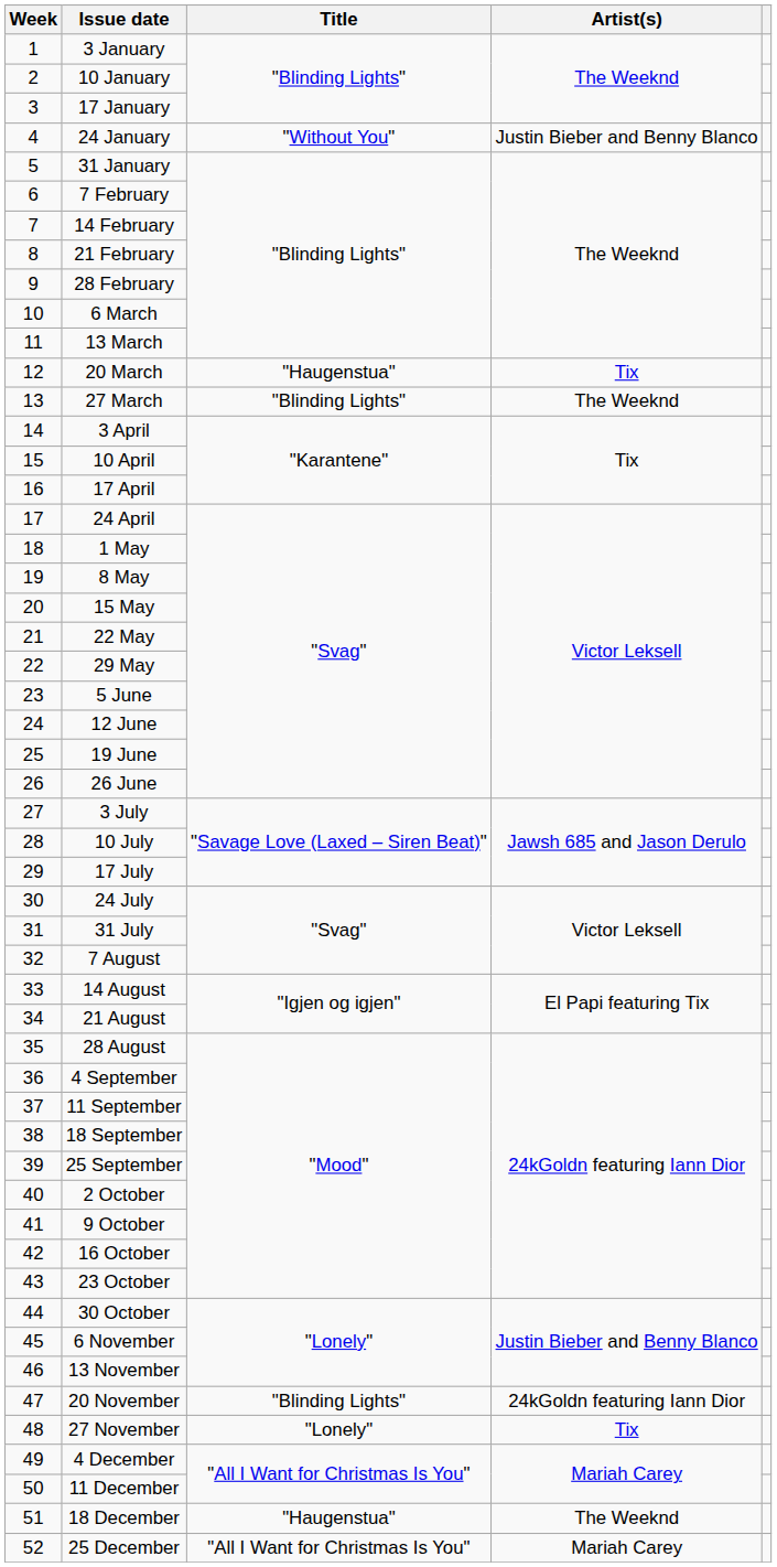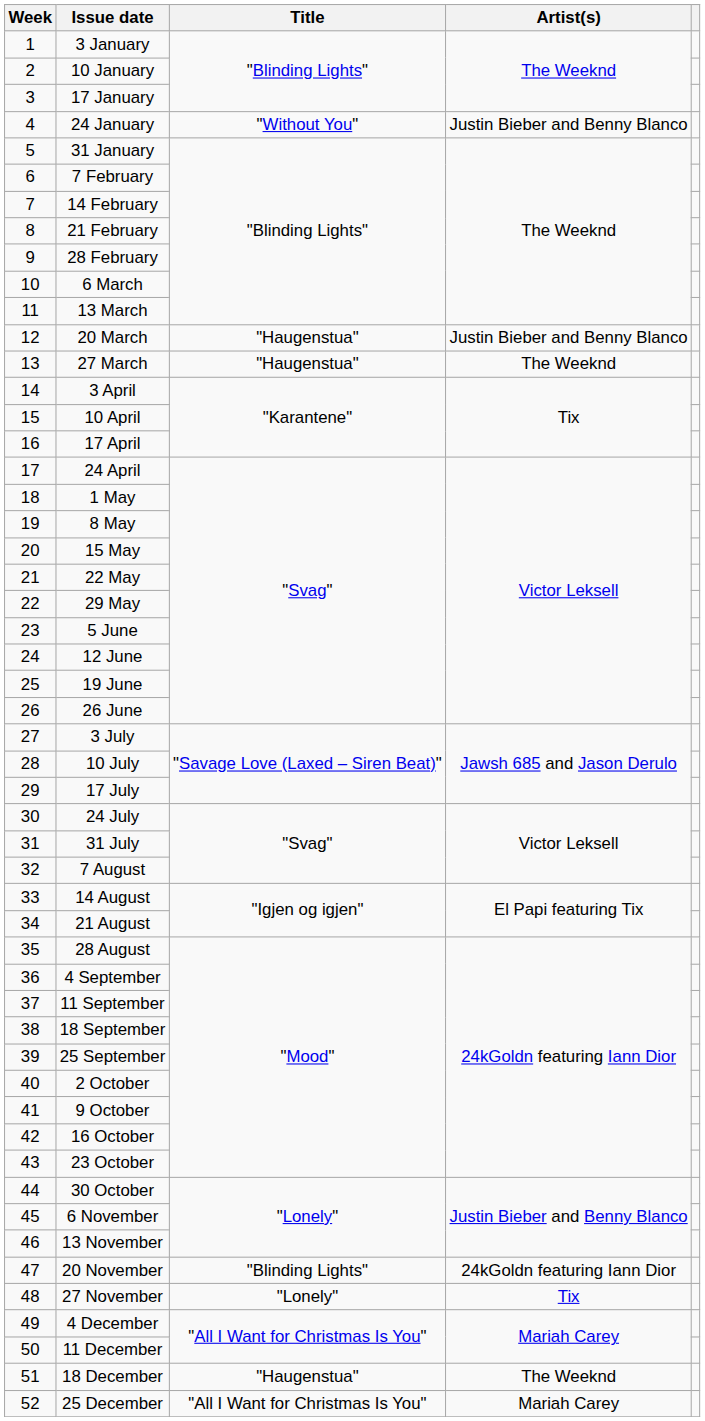 <table class="wikitable" style="text-align:center;">
 <tr>
 <th>Week</th>
 <th>Issue date</th>
 <th>Title</th>
 <th>Artist(s)</th>
 <th></th>
 </tr>
 <tr>
 <td>1</td>
 <td>3 January</td>
 <td rowspan=3>"<a href='#'>Blinding Lights</a>"</td>
 <td rowspan=3><a href='#'>The Weeknd</a></td>
 <td></td>
 </tr>
 <tr>
 <td>2</td>
 <td>10 January</td>
 <td></td>
 </tr>
 <tr>
 <td>3</td>
 <td>17 January</td>
 <td></td>
 </tr>
 <tr>
 <td>4</td>
 <td>24 January</td>
 <td>"<a href='#'>Without You</a>"</td>
 <td>Justin Bieber and Benny Blanco</td>
 <td></td>
 </tr>
 <tr>
 <td>5</td>
 <td>31 January</td>
 <td rowspan=7>"Blinding Lights"</td>
 <td rowspan=7>The Weeknd</td>
 <td></td>
 </tr>
 <tr>
 <td>6</td>
 <td>7 February</td>
 <td></td>
 </tr>
 <tr>
 <td>7</td>
 <td>14 February</td>
 <td></td>
 </tr>
 <tr>
 <td>8</td>
 <td>21 February</td>
 <td></td>
 </tr>
 <tr>
 <td>9</td>
 <td>28 February</td>
 <td></td>
 </tr>
 <tr>
 <td>10</td>
 <td>6 March</td>
 <td></td>
 </tr>
 <tr>
 <td>11</td>
 <td>13 March</td>
 <td></td>
 </tr>
 <tr>
 <td>12</td>
 <td>20 March</td>
 <td>"Haugenstua"</td>
-<td><a href='#'>Tix</a></td>
+<td>Justin Bieber and Benny Blanco</td>
 <td></td>
 </tr>
 <tr>
 <td>13</td>
 <td>27 March</td>
-<td>"Blinding Lights"</td>
+<td>"Haugenstua"</td>
 <td>The Weeknd</td>
 <td></td>
 </tr>
 <tr>
 <td>14</td>
 <td>3 April</td>
 <td rowspan=3>"Karantene"</td>
 <td rowspan=3>Tix</td>
 <td></td>
 </tr>
 <tr>
 <td>15</td>
 <td>10 April</td>
 <td></td>
 </tr>
 <tr>
 <td>16</td>
 <td>17 April</td>
 <td></td>
 </tr>
 <tr>
 <td>17</td>
 <td>24 April</td>
 <td rowspan=10>"<a href='#'>Svag</a>"</td>
 <td rowspan=10><a href='#'>Victor Leksell</a></td>
 <td></td>
 </tr>
 <tr>
 <td>18</td>
 <td>1 May</td>
 <td></td>
 </tr>
 <tr>
 <td>19</td>
 <td>8 May</td>
 <td></td>
 </tr>
 <tr>
 <td>20</td>
 <td>15 May</td>
 <td></td>
 </tr>
 <tr>
 <td>21</td>
 <td>22 May</td>
 <td></td>
 </tr>
 <tr>
 <td>22</td>
 <td>29 May</td>
 <td></td>
 </tr>
 <tr>
 <td>23</td>
 <td>5 June</td>
 <td></td>
 </tr>
 <tr>
 <td>24</td>
 <td>12 June</td>
 <td></td>
 </tr>
 <tr>
 <td>25</td>
 <td>19 June</td>
 <td></td>
 </tr>
 <tr>
 <td>26</td>
 <td>26 June</td>
 <td></td>
 </tr>
 <tr>
 <td>27</td>
 <td>3 July</td>
 <td rowspan="3">"<a href='#'>Savage Love (Laxed – Siren Beat)</a>"</td>
 <td rowspan="3"><a href='#'>Jawsh 685</a> and <a href='#'>Jason Derulo</a></td>
 <td></td>
 </tr>
 <tr>
 <td>28</td>
 <td>10 July</td>
 <td></td>
 </tr>
 <tr>
 <td>29</td>
 <td>17 July</td>
 <td></td>
 </tr>
 <tr>
 <td>30</td>
 <td>24 July</td>
 <td rowspan=3>"Svag"</td>
 <td rowspan=3>Victor Leksell</td>
 <td></td>
 </tr>
 <tr>
 <td>31</td>
 <td>31 July</td>
 <td></td>
 </tr>
 <tr>
 <td>32</td>
 <td>7 August</td>
 <td></td>
 </tr>
 <tr>
 <td>33</td>
 <td>14 August</td>
 <td rowspan=2>"Igjen og igjen"</td>
 <td rowspan=2>El Papi featuring Tix</td>
 <td></td>
 </tr>
 <tr>
 <td>34</td>
 <td>21 August</td>
 <td></td>
 </tr>
 <tr>
 <td>35</td>
 <td>28 August</td>
 <td rowspan="9">"<a href='#'>Mood</a>"</td>
 <td rowspan="9"><a href='#'>24kGoldn</a> featuring <a href='#'>Iann Dior</a></td>
 <td></td>
 </tr>
 <tr>
 <td>36</td>
 <td>4 September</td>
 <td></td>
 </tr>
 <tr>
 <td>37</td>
 <td>11 September</td>
 <td></td>
 </tr>
 <tr>
 <td>38</td>
 <td>18 September</td>
 <td></td>
 </tr>
 <tr>
 <td>39</td>
 <td>25 September</td>
 <td></td>
 </tr>
 <tr>
 <td>40</td>
 <td>2 October</td>
 <td></td>
 </tr>
 <tr>
 <td>41</td>
 <td>9 October</td>
 <td></td>
 </tr>
 <tr>
 <td>42</td>
 <td>16 October</td>
 <td></td>
 </tr>
 <tr>
 <td>43</td>
 <td>23 October</td>
 <td></td>
 </tr>
 <tr>
 <td>44</td>
 <td>30 October</td>
 <td rowspan=3>"<a href='#'>Lonely</a>"</td>
 <td rowspan=3><a href='#'>Justin Bieber</a> and <a href='#'>Benny Blanco</a></td>
 <td></td>
 </tr>
 <tr>
 <td>45</td>
 <td>6 November</td>
 <td></td>
 </tr>
 <tr>
 <td>46</td>
 <td>13 November</td>
 <td></td>
 </tr>
 <tr>
 <td>47</td>
 <td>20 November</td>
 <td>"Blinding Lights"</td>
 <td>24kGoldn featuring Iann Dior</td>
 <td></td>
 </tr>
 <tr>
 <td>48</td>
 <td>27 November</td>
 <td>"Lonely"</td>
 <td><a href='#'>Tix</a></td>
 <td></td>
 </tr>
 <tr>
 <td>49</td>
 <td>4 December</td>
 <td rowspan=2>"<a href='#'>All I Want for Christmas Is You</a>"</td>
 <td rowspan=2><a href='#'>Mariah Carey</a></td>
 <td></td>
 </tr>
 <tr>
 <td>50</td>
 <td>11 December</td>
 <td></td>
 </tr>
 <tr>
 <td>51</td>
 <td>18 December</td>
 <td>"Haugenstua"</td>
 <td>The Weeknd</td>
 <td></td>
 </tr>
 <tr>
 <td>52</td>
 <td>25 December</td>
 <td>"All I Want for Christmas Is You"</td>
 <td>Mariah Carey</td>
 <td></td>
 </tr>
 </table>
